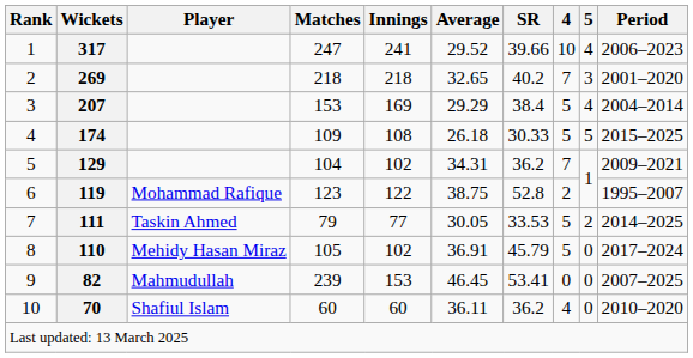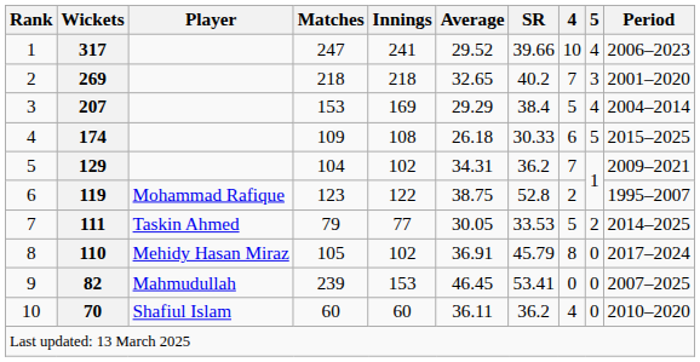 <table class="wikitable plainrowheaders sortable">
 <tr>
 <th scope=col>Rank</th>
 <th scope=col>Wickets</th>
 <th scope=col>Player</th>
 <th scope=col>Matches</th>
 <th scope=col>Innings</th>
 <th scope=col>Average</th>
 <th scope=col>SR</th>
 <th scope=col>4</th>
 <th scope=col>5</th>
 <th scope=col>Period</th>
 </tr>
 <tr>
 <td align=center>1</td>
 <th scope=row style=text-align:center;>317</th>
 <td></td>
 <td align=center>247</td>
 <td align=center>241</td>
 <td align=center>29.52</td>
 <td align=center>39.66</td>
 <td align=center>10</td>
 <td align=center>4</td>
 <td>2006–2023</td>
 </tr>
 <tr>
 <td align=center>2</td>
 <th scope=row style=text-align:center;>269</th>
 <td></td>
 <td align=center>218</td>
 <td align=center>218</td>
 <td align=center>32.65</td>
 <td align=center>40.2</td>
 <td align=center>7</td>
 <td align=center>3</td>
 <td>2001–2020</td>
 </tr>
 <tr>
 <td align=center>3</td>
 <th scope=row style=text-align:center;>207</th>
 <td></td>
 <td align=center>153</td>
 <td align=center>169</td>
 <td align=center>29.29</td>
 <td align=center>38.4</td>
 <td align=center>5</td>
 <td align=center>4</td>
 <td>2004–2014</td>
 </tr>
 <tr>
 <td align=center>4</td>
 <th scope=row style=text-align:center;>174</th>
 <td></td>
 <td align=center>109</td>
 <td align=center>108</td>
 <td align=center>26.18</td>
 <td align=center>30.33</td>
-<td align=center>5</td>
+<td align=center>6</td>
 <td align=center>5</td>
 <td>2015–2025</td>
 </tr>
 <tr>
 <td align=center>5</td>
 <th scope=row style=text-align:center;>129</th>
 <td></td>
 <td align=center>104</td>
 <td align=center>102</td>
 <td align=center>34.31</td>
 <td align=center>36.2</td>
 <td align=center>7</td>
 <td rowspan="2" align="center">1</td>
 <td>2009–2021</td>
 </tr>
 <tr>
 <td align=center>6</td>
 <th scope=row style=text-align:center;>119</th>
 <td><a href='#'>Mohammad Rafique</a></td>
 <td align=center>123</td>
 <td align=center>122</td>
 <td align=center>38.75</td>
 <td align=center>52.8</td>
 <td align=center>2</td>
 <td>1995–2007</td>
 </tr>
 <tr>
 <td align=center>7</td>
 <th scope=row style=text-align:center;>111</th>
 <td><a href='#'>Taskin Ahmed</a></td>
 <td align=center>79</td>
 <td align=center>77</td>
 <td align=center>30.05</td>
 <td align=center>33.53</td>
 <td align=center>5</td>
 <td align=center>2</td>
 <td>2014–2025</td>
 </tr>
 <tr>
 <td align=center>8</td>
 <th scope=row style=text-align:center;>110</th>
 <td><a href='#'>Mehidy Hasan Miraz</a></td>
 <td align=center>105</td>
 <td align=center>102</td>
 <td align=center>36.91</td>
 <td align=center>45.79</td>
-<td align=center>5</td>
+<td align=center>8</td>
 <td align=center>0</td>
 <td>2017–2024</td>
 </tr>
 <tr>
 <td align=center>9</td>
 <th scope=row style=text-align:center;>82</th>
 <td><a href='#'>Mahmudullah</a></td>
 <td align=center>239</td>
 <td align=center>153</td>
 <td align=center>46.45</td>
 <td align=center>53.41</td>
 <td align=center>0</td>
 <td align=center>0</td>
 <td>2007–2025</td>
 </tr>
 <tr>
 <td align=center>10</td>
 <th scope=row style=text-align:center;>70</th>
 <td><a href='#'>Shafiul Islam</a></td>
 <td align=center>60</td>
 <td align=center>60</td>
 <td align=center>36.11</td>
 <td align=center>36.2</td>
 <td align=center>4</td>
 <td align=center>0</td>
 <td>2010–2020</td>
 </tr>
 <tr class="sortbottom">
 <td colspan="10"><small>Last updated: 13 March 2025</small></td>
 </tr>
 </table>
